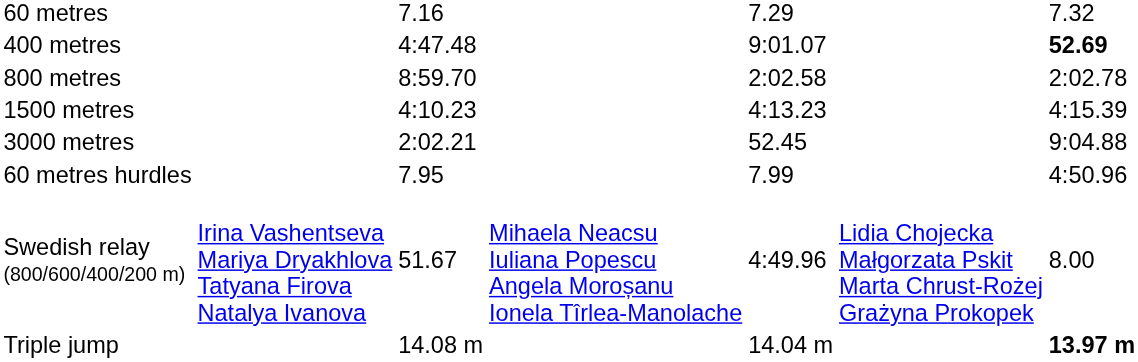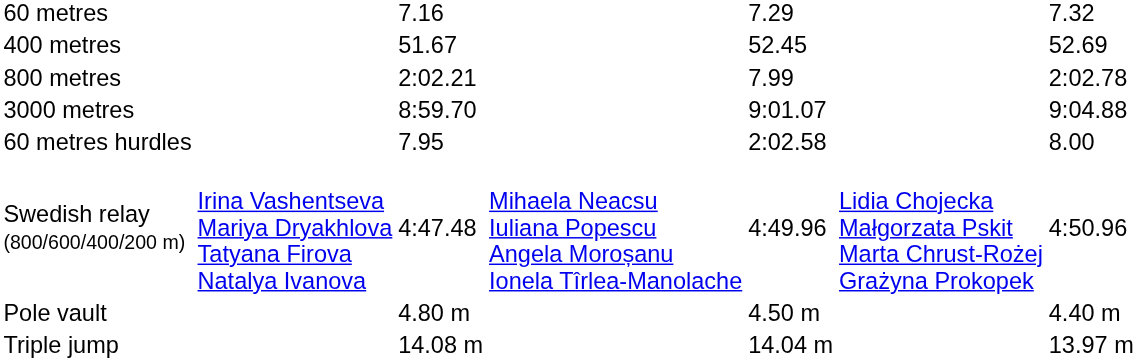 <table>
 <tr>
 <td>60 metres</td>
 <td></td>
 <td>7.16</td>
 <td></td>
 <td>7.29</td>
 <td></td>
 <td>7.32</td>
 </tr>
 <tr>
 <td>400 metres</td>
 <td></td>
-<td>4:47.48</td>
+<td>51.67</td>
 <td></td>
-<td>9:01.07</td>
+<td>52.45</td>
 <td></td>
-<td><strong>52.69</strong></td>
+<td>52.69</td>
 </tr>
 <tr>
 <td>800 metres</td>
 <td></td>
-<td>8:59.70</td>
+<td>2:02.21</td>
 <td></td>
-<td>2:02.58</td>
+<td>7.99</td>
 <td></td>
 <td>2:02.78</td>
 </tr>
 <tr>
-<td>1500 metres</td>
-<td></td>
-<td>4:10.23</td>
-<td></td>
-<td>4:13.23</td>
-<td></td>
-<td>4:15.39</td>
-</tr>
-<tr>
 <td>3000 metres</td>
 <td></td>
-<td>2:02.21</td>
+<td>8:59.70</td>
 <td></td>
-<td>52.45</td>
+<td>9:01.07</td>
 <td></td>
 <td>9:04.88</td>
 </tr>
 <tr>
 <td>60 metres hurdles</td>
 <td></td>
 <td>7.95</td>
 <td></td>
-<td>7.99</td>
+<td>2:02.58</td>
 <td></td>
-<td>4:50.96</td>
+<td>8.00</td>
 </tr>
 <tr>
 <td>Swedish relay<br><small>(800/600/400/200 m)</small></td>
 <td><br><a href='#'>Irina Vashentseva</a><br><a href='#'>Mariya Dryakhlova</a><br><a href='#'>Tatyana Firova</a><br><a href='#'>Natalya Ivanova</a></td>
-<td>51.67</td>
+<td>4:47.48</td>
 <td><br><a href='#'>Mihaela Neacsu</a><br><a href='#'>Iuliana Popescu</a><br><a href='#'>Angela Moroșanu</a><br><a href='#'>Ionela Tîrlea-Manolache</a></td>
 <td>4:49.96</td>
 <td><br><a href='#'>Lidia Chojecka</a><br><a href='#'>Małgorzata Pskit</a><br><a href='#'>Marta Chrust-Rożej</a><br><a href='#'>Grażyna Prokopek</a></td>
-<td>8.00</td>
+<td>4:50.96</td>
+</tr>
+<tr>
+<td>Pole vault</td>
+<td></td>
+<td>4.80 m</td>
+<td></td>
+<td>4.50 m</td>
+<td></td>
+<td>4.40 m</td>
 </tr>
 <tr>
 <td>Triple jump</td>
 <td></td>
 <td>14.08 m</td>
 <td></td>
 <td>14.04 m</td>
 <td></td>
-<td><strong>13.97 m</strong></td>
+<td>13.97 m</td>
 </tr>
 </table>
